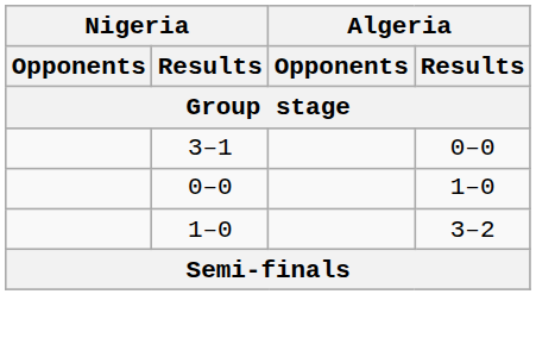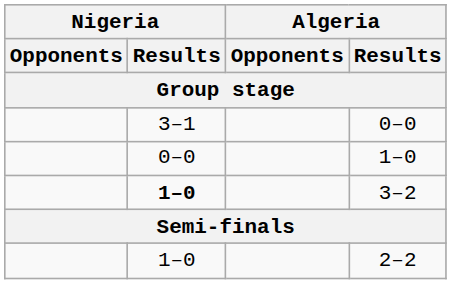 <table class="wikitable">
 <tr>
 <th colspan=2>Nigeria</th>
 <th colspan=2>Algeria</th>
 </tr>
 <tr>
 <th>Opponents</th>
 <th>Results</th>
 <th>Opponents</th>
 <th>Results</th>
 </tr>
 <tr>
 <th colspan=4>Group stage</th>
 </tr>
 <tr>
 <td></td>
 <td align=center>3–1</td>
 <td></td>
 <td align=center>0–0</td>
 </tr>
 <tr>
 <td></td>
 <td align=center>0–0</td>
 <td></td>
 <td align=center>1–0</td>
 </tr>
 <tr>
 <td></td>
-<td align=center>1–0</td>
+<td align=center><strong>1–0</strong></td>
 <td></td>
 <td align=center>3–2</td>
 </tr>
 <tr>
 <th colspan=4>Semi-finals</th>
 </tr>
+<tr>
+<td></td>
+<td align=center>1–0</td>
+<td></td>
+<td align=center>2–2 </td>
+</tr>
 </table>
